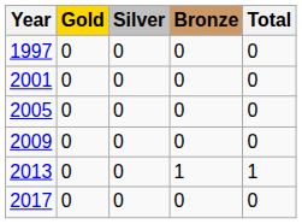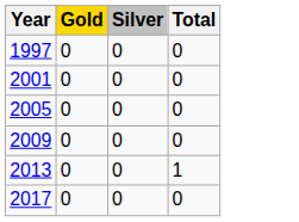 <table class="wikitable">
 <tr>
 <th>Year</th>
 <td style="background:gold; font-weight:bold;">Gold</td>
 <td style="background:silver; font-weight:bold;">Silver</td>
-<td style="background:#c96; font-weight:bold;">Bronze</td>
 <th>Total</th>
 </tr>
 <tr>
 <td><a href='#'>1997</a></td>
-<td>0</td>
 <td>0</td>
 <td>0</td>
 <td>0</td>
 </tr>
 <tr>
 <td><a href='#'>2001</a></td>
 <td>0</td>
 <td>0</td>
 <td>0</td>
-<td>0</td>
 </tr>
 <tr>
 <td><a href='#'>2005</a></td>
-<td>0</td>
 <td>0</td>
 <td>0</td>
 <td>0</td>
 </tr>
 <tr>
 <td><a href='#'>2009</a></td>
 <td>0</td>
 <td>0</td>
 <td>0</td>
-<td>0</td>
 </tr>
 <tr>
 <td><a href='#'>2013</a></td>
 <td>0</td>
 <td>0</td>
-<td>1</td>
 <td>1</td>
 </tr>
 <tr>
 <td><a href='#'>2017</a></td>
 <td>0</td>
 <td>0</td>
 <td>0</td>
-<td>0</td>
 </tr>
 </table>
